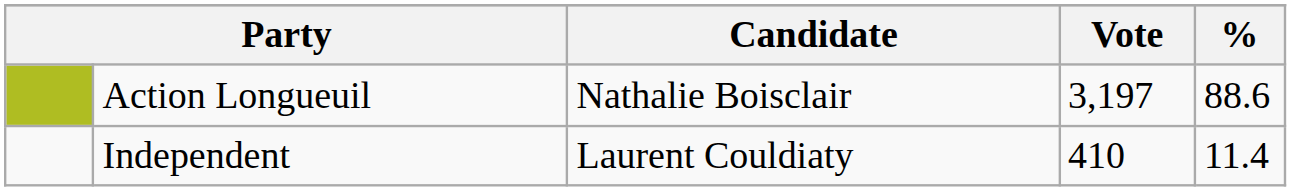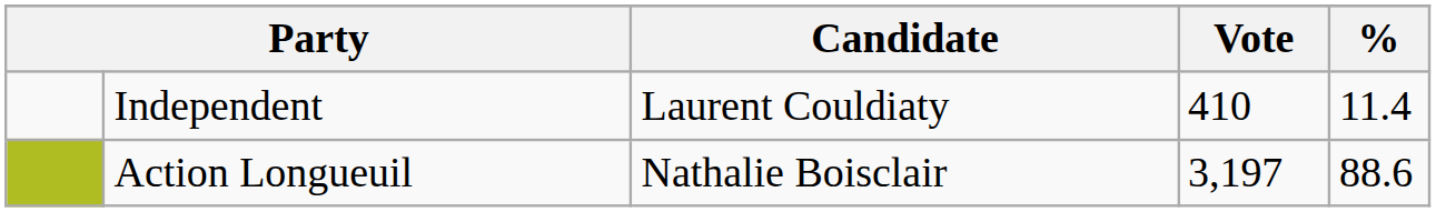 <table class="wikitable">
 <tr>
 </tr>
 <tr>
 <th bgcolor="#DDDDFF" width="230px" colspan="2">Party</th>
 <th bgcolor="#DDDDFF" width="200px">Candidate</th>
 <th bgcolor="#DDDDFF" width="50px">Vote</th>
 <th bgcolor="#DDDDFF" width="30px">%</th>
 </tr>
 <tr>
+<td> </td>
+<td>Independent</td>
+<td>Laurent Couldiaty</td>
+<td>410</td>
+<td>11.4</td>
+</tr>
+<tr>
 <td bgcolor=#AFBD22 width="30px"> </td>
 <td>Action Longueuil</td>
 <td>Nathalie Boisclair</td>
 <td>3,197</td>
 <td>88.6</td>
 </tr>
-<tr>
-<td> </td>
-<td>Independent</td>
-<td>Laurent Couldiaty</td>
-<td>410</td>
-<td>11.4</td>
-</tr>
 </table>
